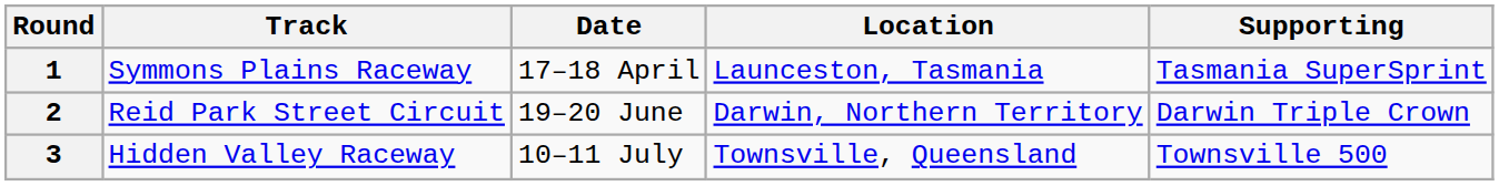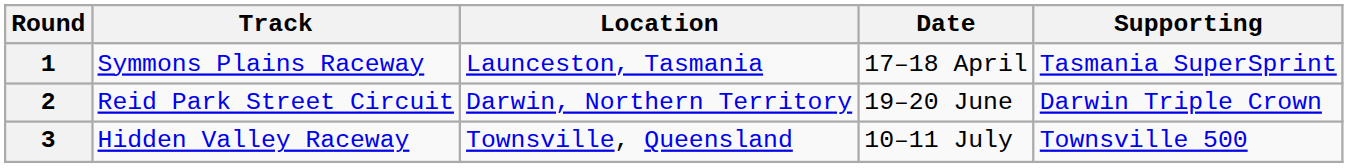 <table class="wikitable" style="font-size: 85%;">
 <tr>
 <th>Round</th>
 <th>Track</th>
+<th>Location</th>
 <th>Date</th>
-<th>Location</th>
 <th>Supporting</th>
 </tr>
 <tr>
 <th>1</th>
 <td><a href='#'>Symmons Plains Raceway</a></td>
+<td> <a href='#'>Launceston, Tasmania</a></td>
 <td>17–18 April</td>
-<td> <a href='#'>Launceston, Tasmania</a></td>
 <td><a href='#'>Tasmania SuperSprint</a></td>
 </tr>
 <tr>
 <th>2</th>
 <td><a href='#'>Reid Park Street Circuit</a></td>
+<td> <a href='#'>Darwin, Northern Territory</a></td>
 <td>19–20 June</td>
-<td> <a href='#'>Darwin, Northern Territory</a></td>
 <td><a href='#'>Darwin Triple Crown</a></td>
 </tr>
 <tr>
 <th>3</th>
 <td><a href='#'>Hidden Valley Raceway</a></td>
+<td> <a href='#'>Townsville</a>, <a href='#'>Queensland</a></td>
 <td>10–11 July</td>
-<td> <a href='#'>Townsville</a>, <a href='#'>Queensland</a></td>
 <td><a href='#'>Townsville 500</a></td>
 </tr>
 </table>
